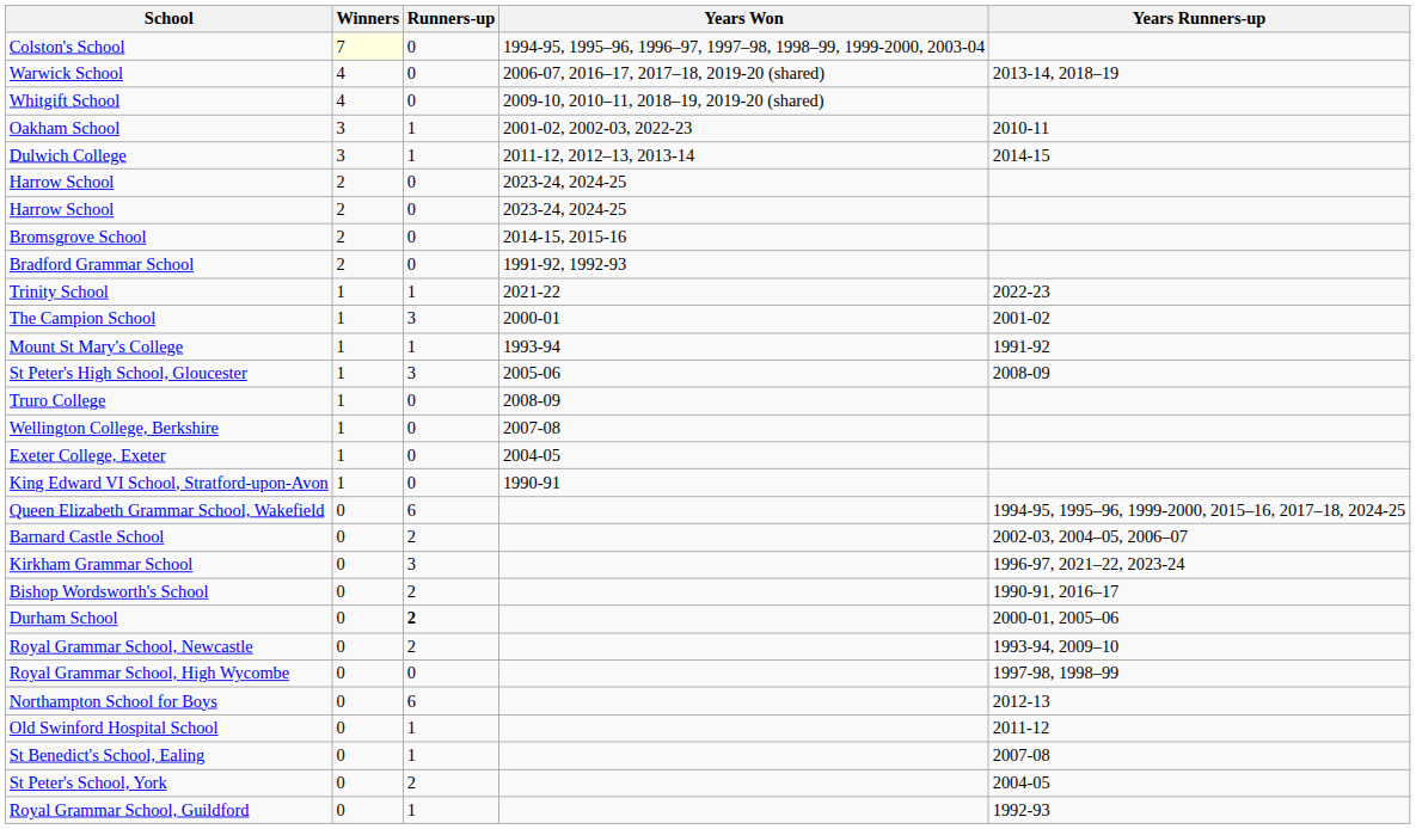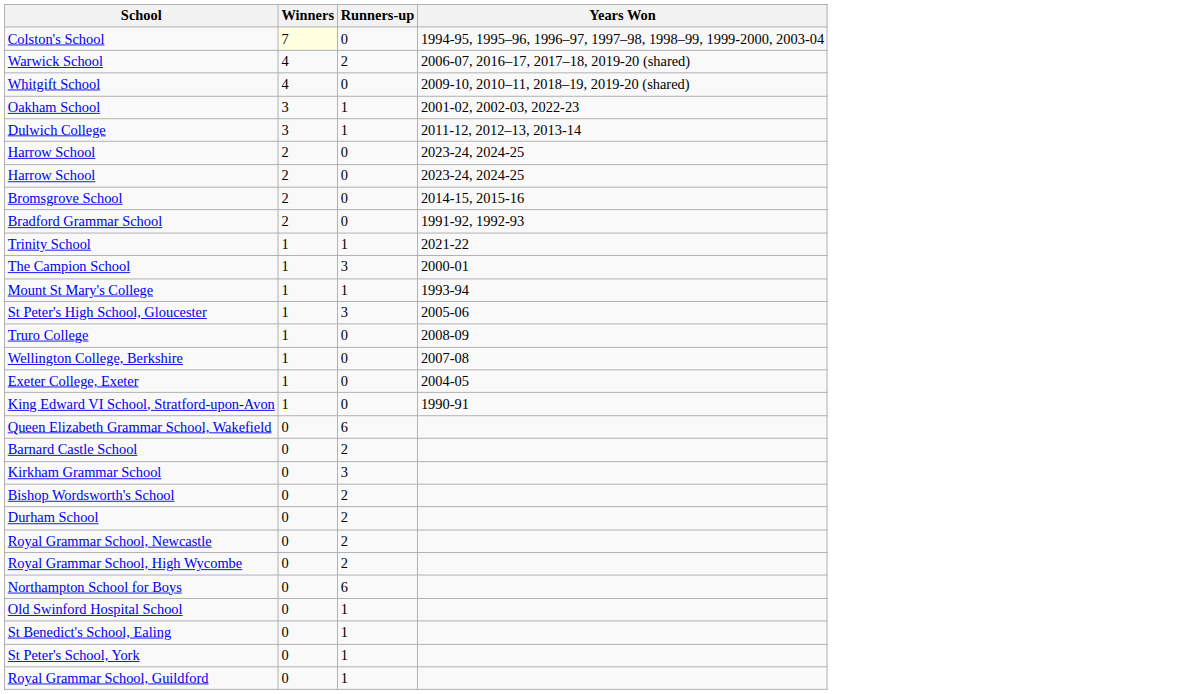 <table class="wikitable">
 <tr>
 <th>School</th>
 <th>Winners</th>
 <th>Runners-up</th>
 <th>Years Won</th>
-<th>Years Runners-up</th>
 </tr>
 <tr>
 <td><a href='#'>Colston's School</a></td>
 <td style="background: lightyellow;">7</td>
 <td>0</td>
 <td>1994-95, 1995–96, 1996–97, 1997–98, 1998–99, 1999-2000, 2003-04</td>
-<td></td>
 </tr>
 <tr>
 <td><a href='#'>Warwick School</a></td>
 <td>4</td>
-<td>0</td>
+<td>2</td>
 <td>2006-07, 2016–17, 2017–18, 2019-20 (shared)</td>
-<td>2013-14, 2018–19</td>
 </tr>
 <tr>
 <td><a href='#'>Whitgift School</a></td>
 <td>4</td>
 <td>0</td>
 <td>2009-10, 2010–11, 2018–19, 2019-20 (shared)</td>
-<td></td>
 </tr>
 <tr>
 <td><a href='#'>Oakham School</a></td>
 <td>3</td>
 <td>1</td>
 <td>2001-02, 2002-03, 2022-23</td>
-<td>2010-11</td>
 </tr>
 <tr>
 <td><a href='#'>Dulwich College</a></td>
 <td>3</td>
 <td>1</td>
 <td>2011-12, 2012–13, 2013-14</td>
-<td>2014-15</td>
 </tr>
 <tr>
 <td><a href='#'>Harrow School</a></td>
 <td>2</td>
 <td>0</td>
 <td>2023-24, 2024-25</td>
-<td></td>
 </tr>
 <tr>
 <td><a href='#'>Harrow School</a></td>
 <td>2</td>
 <td>0</td>
 <td>2023-24, 2024-25</td>
-<td></td>
 </tr>
 <tr>
 <td><a href='#'>Bromsgrove School</a></td>
 <td>2</td>
 <td>0</td>
 <td>2014-15, 2015-16</td>
-<td></td>
 </tr>
 <tr>
 <td><a href='#'>Bradford Grammar School</a></td>
 <td>2</td>
 <td>0</td>
 <td>1991-92, 1992-93</td>
-<td></td>
 </tr>
 <tr>
 <td><a href='#'>Trinity School</a></td>
 <td>1</td>
 <td>1</td>
 <td>2021-22</td>
-<td>2022-23</td>
 </tr>
 <tr>
 <td><a href='#'>The Campion School</a></td>
 <td>1</td>
 <td>3</td>
 <td>2000-01</td>
-<td>2001-02</td>
 </tr>
 <tr>
 <td><a href='#'>Mount St Mary's College</a></td>
 <td>1</td>
 <td>1</td>
 <td>1993-94</td>
-<td>1991-92</td>
 </tr>
 <tr>
 <td><a href='#'>St Peter's High School, Gloucester</a></td>
 <td>1</td>
 <td>3</td>
 <td>2005-06</td>
-<td>2008-09</td>
 </tr>
 <tr>
 <td><a href='#'>Truro College</a></td>
 <td>1</td>
 <td>0</td>
 <td>2008-09</td>
-<td></td>
 </tr>
 <tr>
 <td><a href='#'>Wellington College, Berkshire</a></td>
 <td>1</td>
 <td>0</td>
 <td>2007-08</td>
-<td></td>
 </tr>
 <tr>
 <td><a href='#'>Exeter College, Exeter</a></td>
 <td>1</td>
 <td>0</td>
 <td>2004-05</td>
-<td></td>
 </tr>
 <tr>
 <td><a href='#'>King Edward VI School, Stratford-upon-Avon</a></td>
 <td>1</td>
 <td>0</td>
 <td>1990-91</td>
-<td></td>
 </tr>
 <tr>
 <td><a href='#'>Queen Elizabeth Grammar School, Wakefield</a></td>
 <td>0</td>
 <td>6</td>
 <td></td>
-<td>1994-95, 1995–96, 1999-2000, 2015–16, 2017–18, 2024-25</td>
 </tr>
 <tr>
 <td><a href='#'>Barnard Castle School</a></td>
 <td>0</td>
 <td>2</td>
 <td></td>
-<td>2002-03, 2004–05, 2006–07</td>
 </tr>
 <tr>
 <td><a href='#'>Kirkham Grammar School</a></td>
 <td>0</td>
 <td>3</td>
 <td></td>
-<td>1996-97, 2021–22, 2023-24</td>
 </tr>
 <tr>
 <td><a href='#'>Bishop Wordsworth's School</a></td>
 <td>0</td>
 <td>2</td>
 <td></td>
-<td>1990-91, 2016–17</td>
 </tr>
 <tr>
 <td><a href='#'>Durham School</a></td>
 <td>0</td>
-<td><strong>2</strong></td>
+<td>2</td>
 <td></td>
-<td>2000-01, 2005–06</td>
 </tr>
 <tr>
 <td><a href='#'>Royal Grammar School, Newcastle</a></td>
 <td>0</td>
 <td>2</td>
 <td></td>
-<td>1993-94, 2009–10</td>
 </tr>
 <tr>
 <td><a href='#'>Royal Grammar School, High Wycombe</a></td>
 <td>0</td>
-<td>0</td>
+<td>2</td>
 <td></td>
-<td>1997-98, 1998–99</td>
 </tr>
 <tr>
 <td><a href='#'>Northampton School for Boys</a></td>
 <td>0</td>
 <td>6</td>
 <td></td>
-<td>2012-13</td>
 </tr>
 <tr>
 <td><a href='#'>Old Swinford Hospital School</a></td>
 <td>0</td>
 <td>1</td>
 <td></td>
-<td>2011-12</td>
 </tr>
 <tr>
 <td><a href='#'>St Benedict's School, Ealing</a></td>
 <td>0</td>
 <td>1</td>
 <td></td>
-<td>2007-08</td>
 </tr>
 <tr>
 <td><a href='#'>St Peter's School, York</a></td>
 <td>0</td>
-<td>2</td>
+<td>1</td>
 <td></td>
-<td>2004-05</td>
 </tr>
 <tr>
 <td><a href='#'>Royal Grammar School, Guildford</a></td>
 <td>0</td>
 <td>1</td>
 <td></td>
-<td>1992-93</td>
 </tr>
 </table>
